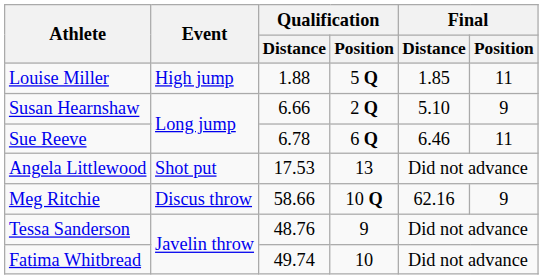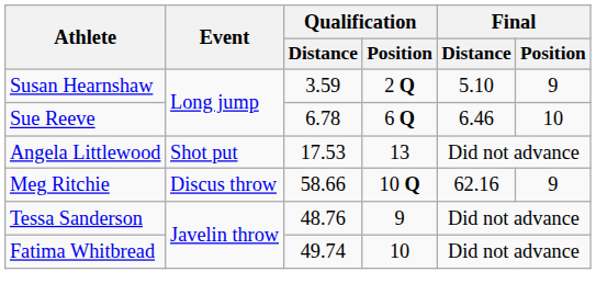 <table class=wikitable style="font-size:90%">
 <tr>
 <th rowspan="2">Athlete</th>
 <th rowspan="2">Event</th>
 <th colspan="2">Qualification</th>
 <th colspan="2">Final</th>
 </tr>
 <tr style="font-size:95%">
 <th>Distance</th>
 <th>Position</th>
 <th>Distance</th>
 <th>Position</th>
 </tr>
 <tr align=center>
-<td align=left><a href='#'>Louise Miller</a></td>
-<td align=left><a href='#'>High jump</a></td>
-<td>1.88</td>
-<td>5 <strong>Q</strong></td>
-<td>1.85</td>
-<td>11</td>
-</tr>
-<tr align=center>
 <td align=left><a href='#'>Susan Hearnshaw</a></td>
 <td align=left rowspan=2><a href='#'>Long jump</a></td>
-<td>6.66</td>
+<td>3.59</td>
 <td>2 <strong>Q</strong></td>
 <td>5.10</td>
 <td>9</td>
 </tr>
 <tr align=center>
 <td align=left><a href='#'>Sue Reeve</a></td>
 <td>6.78</td>
 <td>6 <strong>Q</strong></td>
 <td>6.46</td>
-<td>11</td>
+<td>10</td>
 </tr>
 <tr align=center>
 <td align=left><a href='#'>Angela Littlewood</a></td>
 <td align=left><a href='#'>Shot put</a></td>
 <td>17.53</td>
 <td>13</td>
 <td colspan=2>Did not advance</td>
 </tr>
 <tr align=center>
 <td align=left><a href='#'>Meg Ritchie</a></td>
 <td align=left><a href='#'>Discus throw</a></td>
 <td>58.66</td>
 <td>10 <strong>Q</strong></td>
 <td>62.16</td>
 <td>9</td>
 </tr>
 <tr align=center>
 <td align=left><a href='#'>Tessa Sanderson</a></td>
 <td align=left rowspan=2><a href='#'>Javelin throw</a></td>
 <td>48.76</td>
 <td>9</td>
 <td colspan=2>Did not advance</td>
 </tr>
 <tr align=center>
 <td align=left><a href='#'>Fatima Whitbread</a></td>
 <td>49.74</td>
 <td>10</td>
 <td colspan=2>Did not advance</td>
 </tr>
 </table>
